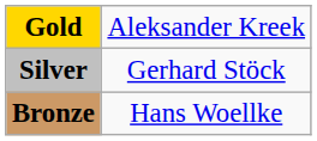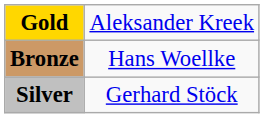 <table class="wikitable" style="text-align:center;">
 <tr>
 <td bgcolor="gold"><strong>Gold</strong></td>
 <td><a href='#'>Aleksander Kreek</a><br>  <small><em></em></small></td>
 </tr>
 <tr>
+<td bgcolor="CC9966"><strong>Bronze</strong></td>
+<td><a href='#'>Hans Woellke</a><br>  <small><em></em></small></td>
+</tr>
+<tr>
 <td bgcolor="silver"><strong>Silver</strong></td>
 <td><a href='#'>Gerhard Stöck</a><br>  <small><em></em></small></td>
 </tr>
-<tr>
-<td bgcolor="CC9966"><strong>Bronze</strong></td>
-<td><a href='#'>Hans Woellke</a><br>  <small><em></em></small></td>
-</tr>
 </table>
